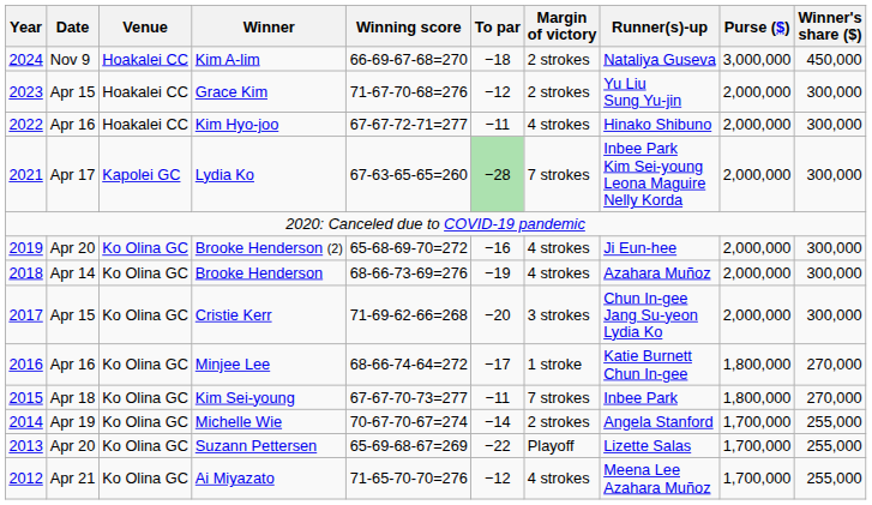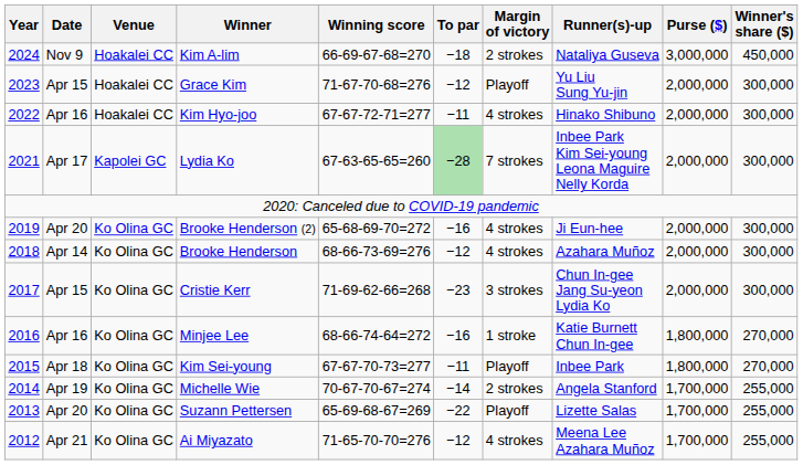 <table class=wikitable style="font-size:95%">
 <tr>
 <th>Year</th>
 <th>Date</th>
 <th>Venue</th>
 <th>Winner</th>
 <th>Winning score</th>
 <th>To par</th>
 <th>Margin<br>of victory</th>
 <th>Runner(s)-up</th>
 <th>Purse (<a href='#'>$</a>)</th>
 <th>Winner's<br>share ($)</th>
 </tr>
 <tr>
 <td><a href='#'>2024</a></td>
 <td>Nov 9</td>
 <td><a href='#'>Hoakalei CC</a></td>
 <td> <a href='#'>Kim A-lim</a></td>
 <td>66-69-67-68=270</td>
 <td align=center>−18</td>
 <td>2 strokes</td>
 <td> <a href='#'>Nataliya Guseva</a></td>
 <td align=right>3,000,000</td>
 <td align=right>450,000</td>
 </tr>
 <tr>
 <td><a href='#'>2023</a></td>
 <td>Apr 15</td>
 <td>Hoakalei CC</td>
 <td> <a href='#'>Grace Kim</a></td>
 <td>71-67-70-68=276</td>
 <td align=center>−12</td>
-<td>2 strokes</td>
+<td>Playoff</td>
 <td> <a href='#'>Yu Liu</a><br> <a href='#'>Sung Yu-jin</a></td>
 <td align=right>2,000,000</td>
 <td align=right>300,000</td>
 </tr>
 <tr>
 <td><a href='#'>2022</a></td>
 <td>Apr 16</td>
 <td>Hoakalei CC</td>
 <td> <a href='#'>Kim Hyo-joo</a></td>
 <td>67-67-72-71=277</td>
 <td align=center>−11</td>
 <td>4 strokes</td>
 <td> <a href='#'>Hinako Shibuno</a></td>
 <td align=right>2,000,000</td>
 <td align=right>300,000</td>
 </tr>
 <tr>
 <td><a href='#'>2021</a></td>
 <td>Apr 17</td>
 <td><a href='#'>Kapolei GC</a></td>
 <td> <a href='#'>Lydia Ko</a></td>
 <td>67-63-65-65=260</td>
 <td style="text-align:center; background:#ACE1AF">−28</td>
 <td>7 strokes</td>
 <td> <a href='#'>Inbee Park</a><br> <a href='#'>Kim Sei-young</a><br> <a href='#'>Leona Maguire</a><br> <a href='#'>Nelly Korda</a></td>
 <td align=right>2,000,000</td>
 <td align=right>300,000</td>
 </tr>
 <tr>
 <td colspan="10" align=center><em>2020: Canceled due to <a href='#'>COVID-19 pandemic</a></em></td>
 </tr>
 <tr>
 <td><a href='#'>2019</a></td>
 <td>Apr 20</td>
 <td><a href='#'>Ko Olina GC</a></td>
 <td> <a href='#'>Brooke Henderson</a> <small>(2)</small></td>
 <td>65-68-69-70=272</td>
 <td align=center>−16</td>
 <td>4 strokes</td>
 <td> <a href='#'>Ji Eun-hee</a></td>
 <td align=right>2,000,000</td>
 <td align=right>300,000</td>
 </tr>
 <tr>
 <td><a href='#'>2018</a></td>
 <td>Apr 14</td>
 <td>Ko Olina GC</td>
 <td> <a href='#'>Brooke Henderson</a></td>
 <td>68-66-73-69=276</td>
-<td align=center>−19</td>
+<td align=center>−12</td>
 <td>4 strokes</td>
 <td> <a href='#'>Azahara Muñoz</a></td>
 <td align=right>2,000,000</td>
 <td align=right>300,000</td>
 </tr>
 <tr>
 <td><a href='#'>2017</a></td>
 <td>Apr 15</td>
 <td>Ko Olina GC</td>
 <td> <a href='#'>Cristie Kerr</a></td>
 <td>71-69-62-66=268</td>
-<td align=center>−20</td>
+<td align=center>−23</td>
 <td>3 strokes</td>
 <td> <a href='#'>Chun In-gee</a><br> <a href='#'>Jang Su-yeon</a><br> <a href='#'>Lydia Ko</a></td>
 <td align=right>2,000,000</td>
 <td align=right>300,000</td>
 </tr>
 <tr>
 <td><a href='#'>2016</a></td>
 <td>Apr 16</td>
 <td>Ko Olina GC</td>
 <td> <a href='#'>Minjee Lee</a></td>
 <td>68-66-74-64=272</td>
-<td align=center>−17</td>
+<td align=center>−16</td>
 <td>1 stroke</td>
 <td> <a href='#'>Katie Burnett</a><br> <a href='#'>Chun In-gee</a></td>
 <td align=right>1,800,000</td>
 <td align=right>270,000</td>
 </tr>
 <tr>
 <td><a href='#'>2015</a></td>
 <td>Apr 18</td>
 <td>Ko Olina GC</td>
 <td> <a href='#'>Kim Sei-young</a></td>
 <td>67-67-70-73=277</td>
 <td align=center>−11</td>
-<td>7 strokes</td>
+<td>Playoff</td>
 <td> <a href='#'>Inbee Park</a></td>
 <td align=right>1,800,000</td>
 <td align=right>270,000</td>
 </tr>
 <tr>
 <td><a href='#'>2014</a></td>
 <td>Apr 19</td>
 <td>Ko Olina GC</td>
 <td> <a href='#'>Michelle Wie</a></td>
 <td>70-67-70-67=274</td>
 <td align=center>−14</td>
 <td>2 strokes</td>
 <td> <a href='#'>Angela Stanford</a></td>
 <td align=right>1,700,000</td>
 <td align=right>255,000</td>
 </tr>
 <tr>
 <td><a href='#'>2013</a></td>
 <td>Apr 20</td>
 <td>Ko Olina GC</td>
 <td> <a href='#'>Suzann Pettersen</a></td>
 <td>65-69-68-67=269</td>
 <td align=center>−22</td>
 <td>Playoff</td>
 <td> <a href='#'>Lizette Salas</a></td>
 <td align=right>1,700,000</td>
 <td align=right>255,000</td>
 </tr>
 <tr>
 <td><a href='#'>2012</a></td>
 <td>Apr 21</td>
 <td>Ko Olina GC</td>
 <td> <a href='#'>Ai Miyazato</a></td>
 <td>71-65-70-70=276</td>
 <td align=center>−12</td>
 <td>4 strokes</td>
 <td> <a href='#'>Meena Lee</a><br> <a href='#'>Azahara Muñoz</a></td>
 <td align=right>1,700,000</td>
 <td align=right>255,000</td>
 </tr>
 </table>
